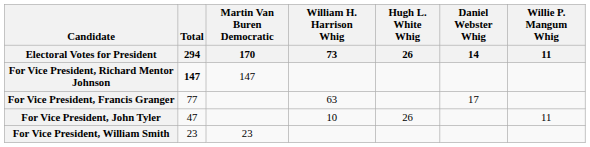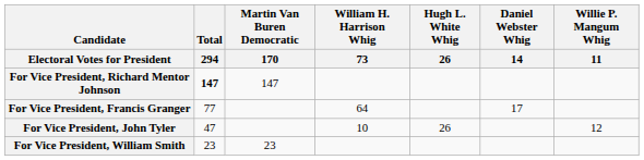 <table class=wikitable style="text-align:center">
 <tr valign=bottom>
 <th>Candidate</th>
 <th>Total</th>
 <th>Martin Van Buren<br>Democratic</th>
 <th>William H. Harrison<br>Whig</th>
 <th>Hugh L. White<br>Whig</th>
 <th>Daniel Webster<br>Whig</th>
 <th>Willie P. Mangum<br>Whig</th>
 </tr>
 <tr>
 <th>Electoral Votes for President</th>
 <th>294</th>
 <th>170</th>
 <th>73</th>
 <th>26</th>
 <th>14</th>
 <th>11</th>
 </tr>
 <tr>
 <th>For Vice President, Richard Mentor Johnson</th>
 <td><strong>147</strong></td>
 <td>147</td>
 <td> </td>
 <td> </td>
 <td> </td>
 <td> </td>
 </tr>
 <tr>
 <th>For Vice President, Francis Granger</th>
 <td>77</td>
 <td> </td>
-<td>63</td>
+<td>64</td>
 <td> </td>
 <td>17</td>
 <td> </td>
 </tr>
 <tr>
 <th>For Vice President, John Tyler</th>
 <td>47</td>
 <td> </td>
 <td>10</td>
 <td>26</td>
 <td> </td>
-<td>11</td>
+<td>12</td>
 </tr>
 <tr>
 <th>For Vice President, William Smith</th>
 <td>23</td>
 <td>23</td>
 <td> </td>
 <td> </td>
 <td> </td>
 <td> </td>
 </tr>
 </table>
